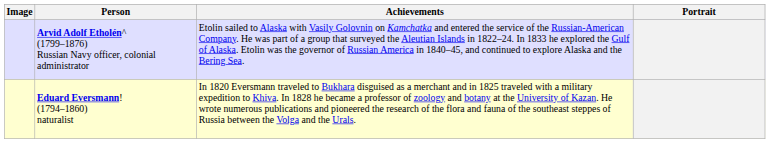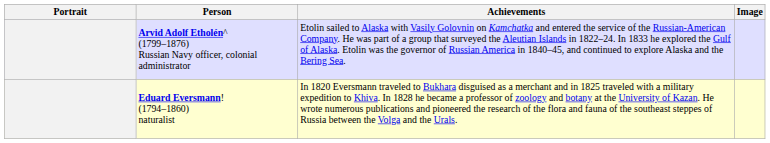 <table class="wikitable">
 <tr style="background:#ccc;">
-<th scope="col">Image</th>
+<th scope="col" width=18%>Portrait</th>
 <th scope="col" width=22%>Person</th>
 <th scope="col" width=60%>Achievements</th>
-<th scope="col" width=18%>Portrait</th>
+<th scope="col">Image</th>
 </tr>
 <tr style="background:#dfdfff;">
-<td align=center></td>
+<th scope="row" align=center></th>
 <td><strong><a href='#'>Arvid Adolf Etholén</a></strong>^<br>(1799–1876)<br>Russian Navy officer, colonial administrator</td>
 <td>Etolin sailed to <a href='#'>Alaska</a> with <a href='#'>Vasily Golovnin</a> on <em><a href='#'>Kamchatka</a></em> and entered the service of the <a href='#'>Russian-American Company</a>. He was part of a group that surveyed the <a href='#'>Aleutian Islands</a> in 1822–24. In 1833 he explored the <a href='#'>Gulf of Alaska</a>. Etolin was the governor of <a href='#'>Russian America</a> in 1840–45, and continued to explore Alaska and the <a href='#'>Bering Sea</a>.<br><br></td>
-<th scope="row" align=center></th>
+<td align=center></td>
 </tr>
 <tr style="background:#ffffd0;">
-<td align=center></td>
+<th scope="row" align=center></th>
 <td><strong><a href='#'>Eduard Eversmann</a></strong>!<br>(1794–1860)<br>naturalist</td>
 <td>In 1820 Eversmann traveled to <a href='#'>Bukhara</a> disguised as a merchant and in 1825 traveled with a military expedition to <a href='#'>Khiva</a>. In 1828 he became a professor of <a href='#'>zoology</a> and <a href='#'>botany</a> at the <a href='#'>University of Kazan</a>. He wrote numerous publications and pioneered the research of the flora and fauna of the southeast steppes of Russia between the <a href='#'>Volga</a> and the <a href='#'>Urals</a>.<br><br></td>
-<th scope="row" align=center></th>
+<td align=center></td>
 </tr>
 </table>
